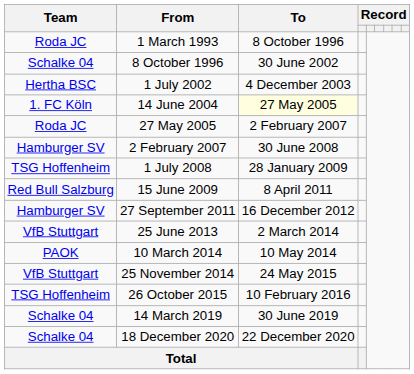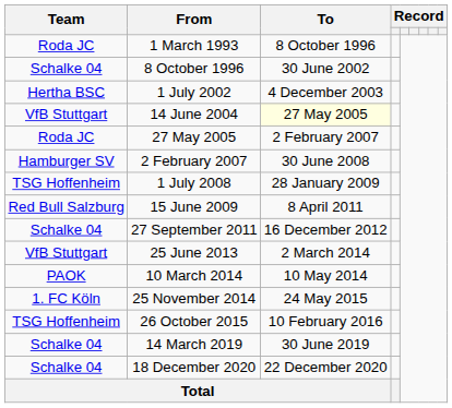 <table class="wikitable" style="text-align: center">
 <tr>
 <th rowspan="2">Team</th>
 <th rowspan="2">From</th>
 <th rowspan="2">To</th>
 <th colspan="6">Record</th>
 </tr>
 <tr>
 <th></th>
 <th></th>
 <th></th>
 <th></th>
 <th></th>
 <th></th>
 </tr>
 <tr>
 <td><a href='#'>Roda JC</a></td>
 <td>1 March 1993</td>
 <td>8 October 1996<br></td>
 <td></td>
 </tr>
 <tr>
 <td><a href='#'>Schalke 04</a></td>
 <td>8 October 1996</td>
 <td>30 June 2002<br></td>
 <td></td>
 </tr>
 <tr>
 <td><a href='#'>Hertha BSC</a></td>
 <td>1 July 2002</td>
 <td>4 December 2003<br></td>
 <td></td>
 </tr>
 <tr>
-<td><a href='#'>1. FC Köln</a></td>
+<td><a href='#'>VfB Stuttgart</a></td>
 <td>14 June 2004</td>
 <td style="background: lightyellow;">27 May 2005<br></td>
 <td></td>
 </tr>
 <tr>
 <td><a href='#'>Roda JC</a></td>
 <td>27 May 2005</td>
 <td>2 February 2007<br></td>
 <td></td>
 </tr>
 <tr>
 <td><a href='#'>Hamburger SV</a></td>
 <td>2 February 2007</td>
 <td>30 June 2008<br></td>
 <td></td>
 </tr>
 <tr>
 <td><a href='#'>TSG Hoffenheim</a></td>
 <td>1 July 2008</td>
 <td>28 January 2009<br></td>
 <td></td>
 </tr>
 <tr>
 <td><a href='#'>Red Bull Salzburg</a></td>
 <td>15 June 2009</td>
 <td>8 April 2011<br></td>
 <td></td>
 </tr>
 <tr>
-<td><a href='#'>Hamburger SV</a></td>
+<td><a href='#'>Schalke 04</a></td>
 <td>27 September 2011</td>
 <td>16 December 2012<br></td>
 <td></td>
 </tr>
 <tr>
 <td><a href='#'>VfB Stuttgart</a></td>
 <td>25 June 2013</td>
 <td>2 March 2014<br></td>
 <td></td>
 </tr>
 <tr>
 <td><a href='#'>PAOK</a></td>
 <td>10 March 2014</td>
 <td>10 May 2014<br></td>
 <td></td>
 </tr>
 <tr>
-<td><a href='#'>VfB Stuttgart</a></td>
+<td><a href='#'>1. FC Köln</a></td>
 <td>25 November 2014</td>
 <td>24 May 2015<br></td>
 <td></td>
 </tr>
 <tr>
 <td><a href='#'>TSG Hoffenheim</a></td>
 <td>26 October 2015</td>
 <td>10 February 2016<br></td>
 <td></td>
 </tr>
 <tr>
 <td><a href='#'>Schalke 04</a></td>
 <td>14 March 2019</td>
 <td>30 June 2019<br></td>
 <td></td>
 </tr>
 <tr>
 <td><a href='#'>Schalke 04</a></td>
 <td>18 December 2020</td>
 <td>22 December 2020<br></td>
 <td></td>
 </tr>
 <tr>
 <th colspan="3">Total<br></th>
 <th></th>
 </tr>
 </table>
